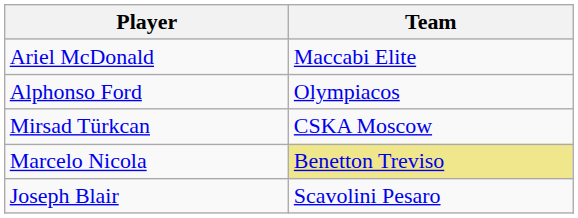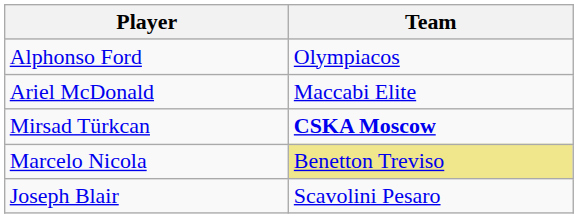 <table class="wikitable" style="text-align: left">
 <tr>
 <th style="width:200px;">Player</th>
 <th style="width:200px;">Team</th>
 </tr>
 <tr>
+<td> <a href='#'>Alphonso Ford</a></td>
+<td> <a href='#'>Olympiacos</a></td>
+</tr>
+<tr>
 <td> <a href='#'>Ariel McDonald</a></td>
 <td> <a href='#'>Maccabi Elite</a></td>
 </tr>
 <tr>
-<td> <a href='#'>Alphonso Ford</a></td>
-<td> <a href='#'>Olympiacos</a></td>
-</tr>
-<tr>
 <td> <a href='#'>Mirsad Türkcan</a></td>
-<td> <a href='#'>CSKA Moscow</a></td>
+<td><strong> <a href='#'>CSKA Moscow</a></strong></td>
 </tr>
 <tr>
 <td> <a href='#'>Marcelo Nicola</a></td>
 <td style="background: khaki;"> <a href='#'>Benetton Treviso</a></td>
 </tr>
 <tr>
 <td> <a href='#'>Joseph Blair</a></td>
 <td> <a href='#'>Scavolini Pesaro</a></td>
 </tr>
 </table>
